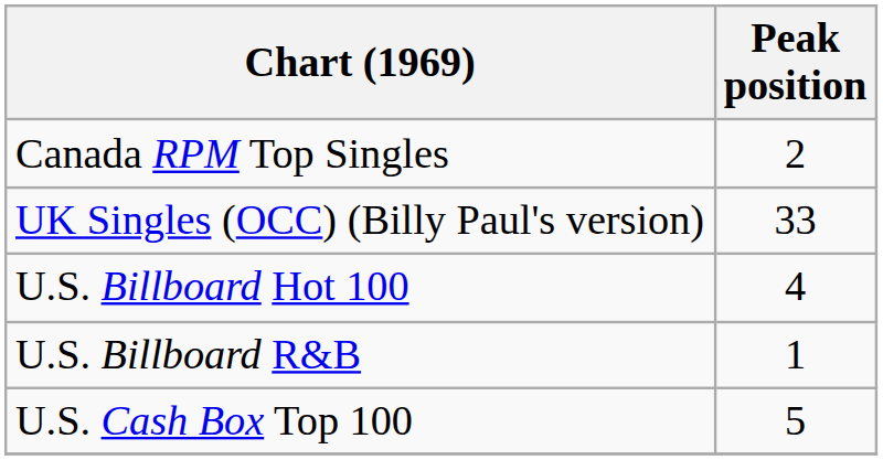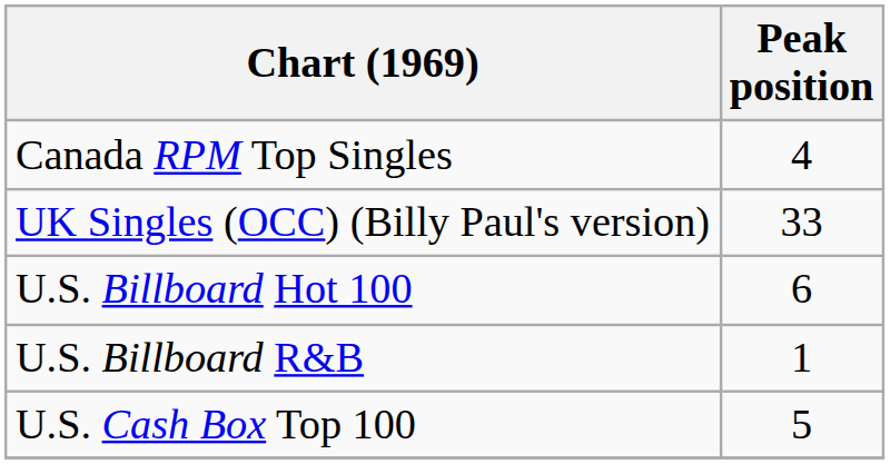 <table class="wikitable sortable">
 <tr>
 <th>Chart (1969)</th>
 <th>Peak<br>position</th>
 </tr>
 <tr>
 <td>Canada <em><a href='#'>RPM</a></em> Top Singles</td>
-<td style="text-align:center;">2</td>
+<td style="text-align:center;">4</td>
 </tr>
 <tr>
 <td><a href='#'>UK Singles</a> (<a href='#'>OCC</a>) (Billy Paul's version)</td>
 <td style="text-align:center;">33</td>
 </tr>
 <tr>
 <td>U.S. <em><a href='#'>Billboard</a></em> <a href='#'>Hot 100</a></td>
-<td style="text-align:center;">4</td>
+<td style="text-align:center;">6</td>
 </tr>
 <tr>
 <td>U.S. <em>Billboard</em> <a href='#'>R&B</a></td>
 <td style="text-align:center;">1</td>
 </tr>
 <tr>
 <td>U.S. <a href='#'><em>Cash Box</em></a> Top 100</td>
 <td align="center">5</td>
 </tr>
 <tr>
 </tr>
 </table>
